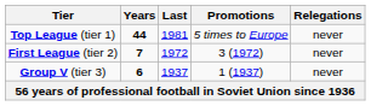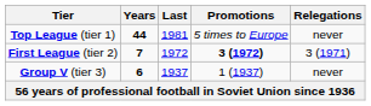 <table class="wikitable sortable" style="font-size:90%; text-align: center;">
 <tr>
 <th>Tier</th>
 <th>Years</th>
 <th>Last</th>
 <th>Promotions</th>
 <th>Relegations</th>
 </tr>
 <tr>
 <td align=center><strong><a href='#'>Top League</a></strong> (tier 1)</td>
 <td><strong>44</strong></td>
 <td><a href='#'>1981</a></td>
 <td><em>5 times to <a href='#'>Europe</a></em></td>
 <td>never</td>
 </tr>
 <tr>
 <td align=center><strong><a href='#'>First League</a></strong> (tier 2)</td>
 <td><strong>7</strong></td>
 <td><a href='#'>1972</a></td>
-<td> 3 (<a href='#'>1972</a>)</td>
-<td>never</td>
+<td><strong> 3 (<a href='#'>1972</a>)</strong></td>
+<td> 3 (<a href='#'>1971</a>)</td>
 </tr>
 <tr>
 <td align=center><strong><a href='#'>Group V</a></strong> (tier 3)</td>
 <td><strong>6</strong></td>
 <td><a href='#'>1937</a></td>
 <td> 1 (<a href='#'>1937</a>)</td>
 <td>never</td>
 </tr>
 <tr>
 <th colspan=5>56 years of professional football in Soviet Union since 1936</th>
 </tr>
 </table>
